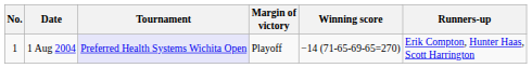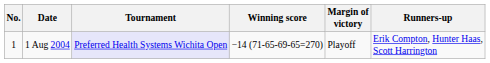 <table class="wikitable" style="font-size:95%;">
 <tr>
 <th>No.</th>
 <th>Date</th>
 <th>Tournament</th>
+<th>Winning score</th>
 <th>Margin of<br>victory</th>
-<th>Winning score</th>
 <th>Runners-up</th>
 </tr>
 <tr>
 <td align=center>1</td>
 <td align=right>1 Aug <a href='#'>2004</a></td>
 <td style="background: lavender;"><a href='#'>Preferred Health Systems Wichita Open</a></td>
+<td>−14 (71-65-69-65=270)</td>
 <td>Playoff</td>
-<td>−14 (71-65-69-65=270)</td>
 <td> <a href='#'>Erik Compton</a>,  <a href='#'>Hunter Haas</a>,<br> <a href='#'>Scott Harrington</a></td>
 </tr>
 </table>
